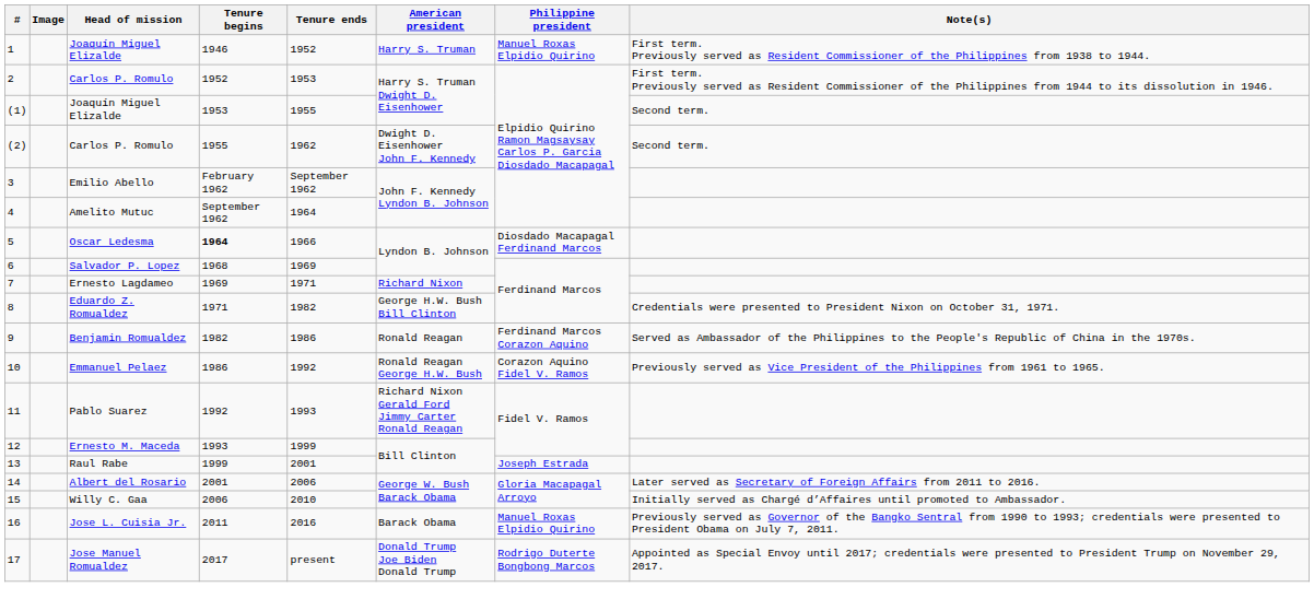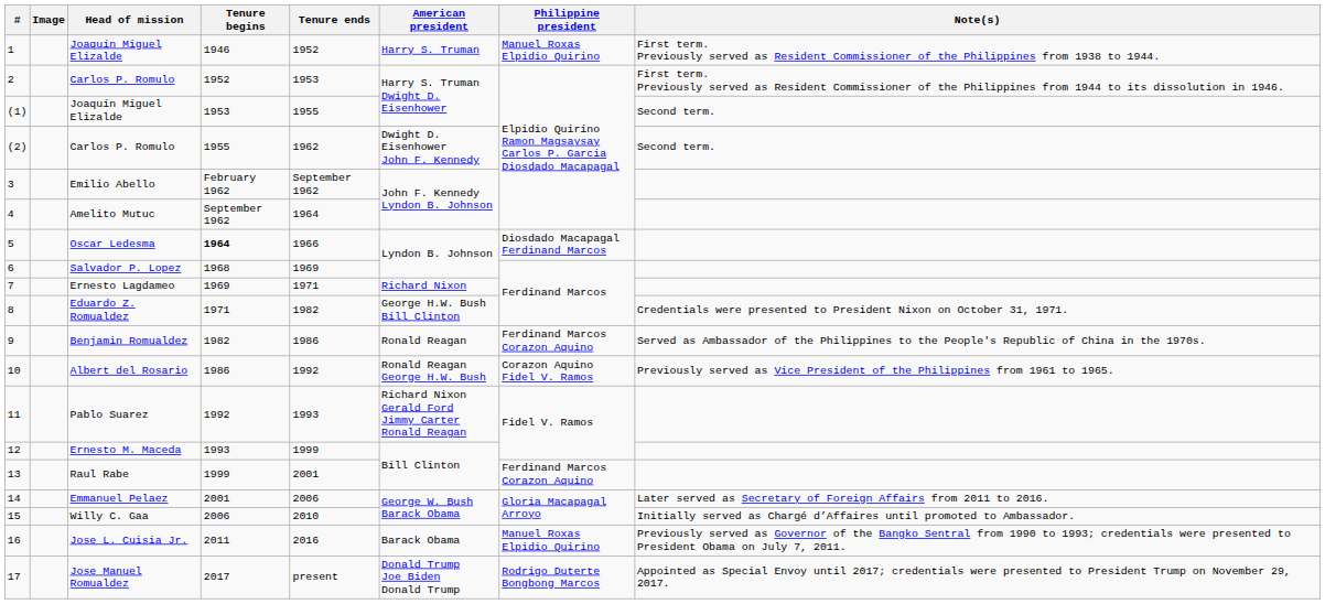 <table class=wikitable>
 <tr>
 <th>#</th>
 <th>Image</th>
 <th>Head of mission</th>
 <th>Tenure begins</th>
 <th>Tenure ends</th>
 <th><a href='#'>American president</a></th>
 <th><a href='#'>Philippine president</a></th>
 <th>Note(s)</th>
 </tr>
 <tr>
 <td>1</td>
 <td></td>
 <td><a href='#'>Joaquín Miguel Elizalde</a></td>
 <td>1946</td>
 <td>1952</td>
 <td><a href='#'>Harry S. Truman</a></td>
 <td><a href='#'>Manuel Roxas</a><br><a href='#'>Elpidio Quirino</a></td>
 <td>First term.<br>Previously served as <a href='#'>Resident Commissioner of the Philippines</a> from 1938 to 1944.</td>
 </tr>
 <tr>
 <td>2</td>
 <td></td>
 <td><a href='#'>Carlos P. Romulo</a></td>
 <td>1952</td>
 <td>1953</td>
 <td rowspan="2">Harry S. Truman<br><a href='#'>Dwight D. Eisenhower</a></td>
 <td rowspan="5">Elpidio Quirino<br><a href='#'>Ramon Magsaysay</a><br><a href='#'>Carlos P. Garcia</a><br><a href='#'>Diosdado Macapagal</a></td>
 <td>First term.<br>Previously served as Resident Commissioner of the Philippines from 1944 to its dissolution in 1946.</td>
 </tr>
 <tr>
 <td>(1)</td>
 <td></td>
 <td>Joaquín Miguel Elizalde</td>
 <td>1953</td>
 <td>1955</td>
 <td>Second term.</td>
 </tr>
 <tr>
 <td>(2)</td>
 <td></td>
 <td>Carlos P. Romulo</td>
 <td>1955</td>
 <td>1962</td>
 <td>Dwight D. Eisenhower<br><a href='#'>John F. Kennedy</a></td>
 <td>Second term.</td>
 </tr>
 <tr>
 <td>3</td>
 <td></td>
 <td>Emilio Abello</td>
 <td>February 1962</td>
 <td>September 1962</td>
 <td rowspan="2">John F. Kennedy<br><a href='#'>Lyndon B. Johnson</a></td>
 <td></td>
 </tr>
 <tr>
 <td>4</td>
 <td></td>
 <td>Amelito Mutuc</td>
 <td>September 1962</td>
 <td>1964</td>
 <td></td>
 </tr>
 <tr>
 <td>5</td>
 <td></td>
 <td><a href='#'>Oscar Ledesma</a></td>
 <td><strong>1964</strong></td>
 <td>1966</td>
 <td rowspan="2">Lyndon B. Johnson</td>
 <td>Diosdado Macapagal<br><a href='#'>Ferdinand Marcos</a></td>
 <td></td>
 </tr>
 <tr>
 <td>6</td>
 <td></td>
 <td><a href='#'>Salvador P. Lopez</a></td>
 <td>1968</td>
 <td>1969</td>
 <td rowspan="3">Ferdinand Marcos</td>
 <td></td>
 </tr>
 <tr>
 <td>7</td>
 <td></td>
 <td>Ernesto Lagdameo</td>
 <td>1969</td>
 <td>1971</td>
 <td><a href='#'>Richard Nixon</a></td>
 <td></td>
 </tr>
 <tr>
 <td>8</td>
 <td></td>
 <td><a href='#'>Eduardo Z. Romualdez</a></td>
 <td>1971</td>
 <td>1982</td>
 <td>George H.W. Bush<br><a href='#'>Bill Clinton</a></td>
 <td>Credentials were presented to President Nixon on October 31, 1971.</td>
 </tr>
 <tr>
 <td>9</td>
 <td></td>
 <td><a href='#'>Benjamin Romualdez</a></td>
 <td>1982</td>
 <td>1986</td>
 <td>Ronald Reagan</td>
 <td>Ferdinand Marcos<br><a href='#'>Corazon Aquino</a></td>
 <td>Served as Ambassador of the Philippines to the People's Republic of China in the 1970s.</td>
 </tr>
 <tr>
 <td>10</td>
 <td></td>
-<td><a href='#'>Emmanuel Pelaez</a></td>
+<td><a href='#'>Albert del Rosario</a></td>
 <td>1986</td>
 <td>1992</td>
 <td>Ronald Reagan<br><a href='#'>George H.W. Bush</a></td>
 <td>Corazon Aquino<br><a href='#'>Fidel V. Ramos</a></td>
 <td>Previously served as <a href='#'>Vice President of the Philippines</a> from 1961 to 1965.</td>
 </tr>
 <tr>
 <td>11</td>
 <td></td>
 <td>Pablo Suarez</td>
 <td>1992</td>
 <td>1993</td>
 <td>Richard Nixon<br><a href='#'>Gerald Ford</a><br><a href='#'>Jimmy Carter</a><br><a href='#'>Ronald Reagan</a></td>
 <td rowspan="2">Fidel V. Ramos</td>
 <td></td>
 </tr>
 <tr>
 <td>12</td>
 <td></td>
 <td><a href='#'>Ernesto M. Maceda</a></td>
 <td>1993</td>
 <td>1999</td>
 <td rowspan="2">Bill Clinton</td>
 <td></td>
 </tr>
 <tr>
 <td>13</td>
 <td></td>
 <td>Raul Rabe</td>
 <td>1999</td>
 <td>2001</td>
-<td><a href='#'>Joseph Estrada</a></td>
+<td>Ferdinand Marcos<br><a href='#'>Corazon Aquino</a></td>
 <td></td>
 </tr>
 <tr>
 <td>14</td>
 <td></td>
-<td><a href='#'>Albert del Rosario</a></td>
+<td><a href='#'>Emmanuel Pelaez</a></td>
 <td>2001</td>
 <td>2006</td>
 <td rowspan="2"><a href='#'>George W. Bush</a><br><a href='#'>Barack Obama</a></td>
 <td rowspan="2"><a href='#'>Gloria Macapagal Arroyo</a></td>
 <td>Later served as <a href='#'>Secretary of Foreign Affairs</a> from 2011 to 2016.</td>
 </tr>
 <tr>
 <td>15</td>
 <td></td>
 <td>Willy C. Gaa</td>
 <td>2006</td>
 <td>2010</td>
 <td>Initially served as Chargé d’Affaires until promoted to Ambassador.</td>
 </tr>
 <tr>
 <td>16</td>
 <td></td>
 <td><a href='#'>Jose L. Cuisia Jr.</a></td>
 <td>2011</td>
 <td>2016</td>
 <td>Barack Obama</td>
 <td><a href='#'>Manuel Roxas</a><br><a href='#'>Elpidio Quirino</a></td>
 <td>Previously served as <a href='#'>Governor</a> of the <a href='#'>Bangko Sentral</a> from 1990 to 1993; credentials were presented to President Obama on July 7, 2011.</td>
 </tr>
 <tr>
 <td>17</td>
 <td></td>
 <td><a href='#'>Jose Manuel Romualdez</a></td>
 <td>2017</td>
 <td>present</td>
 <td><a href='#'>Donald Trump</a><br><a href='#'>Joe Biden</a><br>Donald Trump</td>
 <td><a href='#'>Rodrigo Duterte</a><br><a href='#'>Bongbong Marcos</a></td>
 <td>Appointed as Special Envoy until 2017; credentials were presented to President Trump on November 29, 2017.</td>
 </tr>
 </table>
